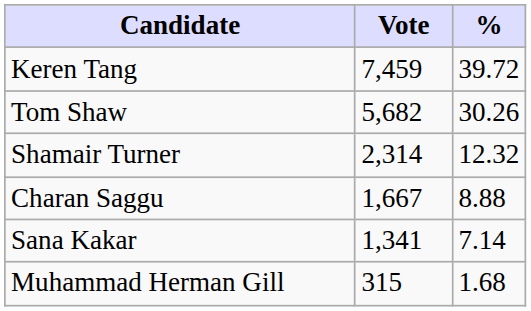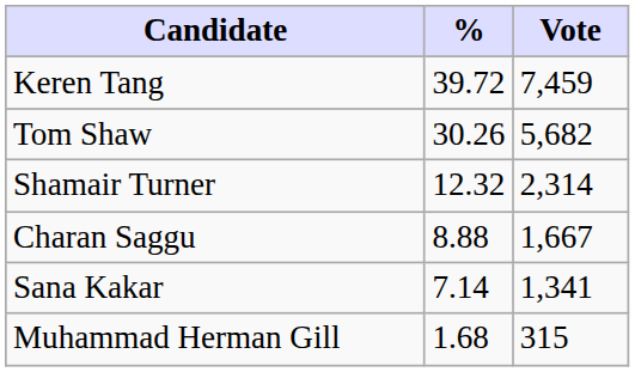 <table class="wikitable">
 <tr>
 <th style="background:#ddf; width:200px;">Candidate</th>
+<th style="background:#ddf; width:30px;">%</th>
 <th style="background:#ddf; width:50px;">Vote</th>
-<th style="background:#ddf; width:30px;">%</th>
 </tr>
 <tr>
 <td>Keren Tang</td>
+<td>39.72</td>
 <td>7,459</td>
-<td>39.72</td>
 </tr>
 <tr>
 <td>Tom Shaw</td>
+<td>30.26</td>
 <td>5,682</td>
-<td>30.26</td>
 </tr>
 <tr>
 <td>Shamair Turner</td>
+<td>12.32</td>
 <td>2,314</td>
-<td>12.32</td>
 </tr>
 <tr>
 <td>Charan Saggu</td>
+<td>8.88</td>
 <td>1,667</td>
-<td>8.88</td>
 </tr>
 <tr>
 <td>Sana Kakar</td>
+<td>7.14</td>
 <td>1,341</td>
-<td>7.14</td>
 </tr>
 <tr>
 <td>Muhammad Herman Gill</td>
+<td>1.68</td>
 <td>315</td>
-<td>1.68</td>
 </tr>
 </table>
